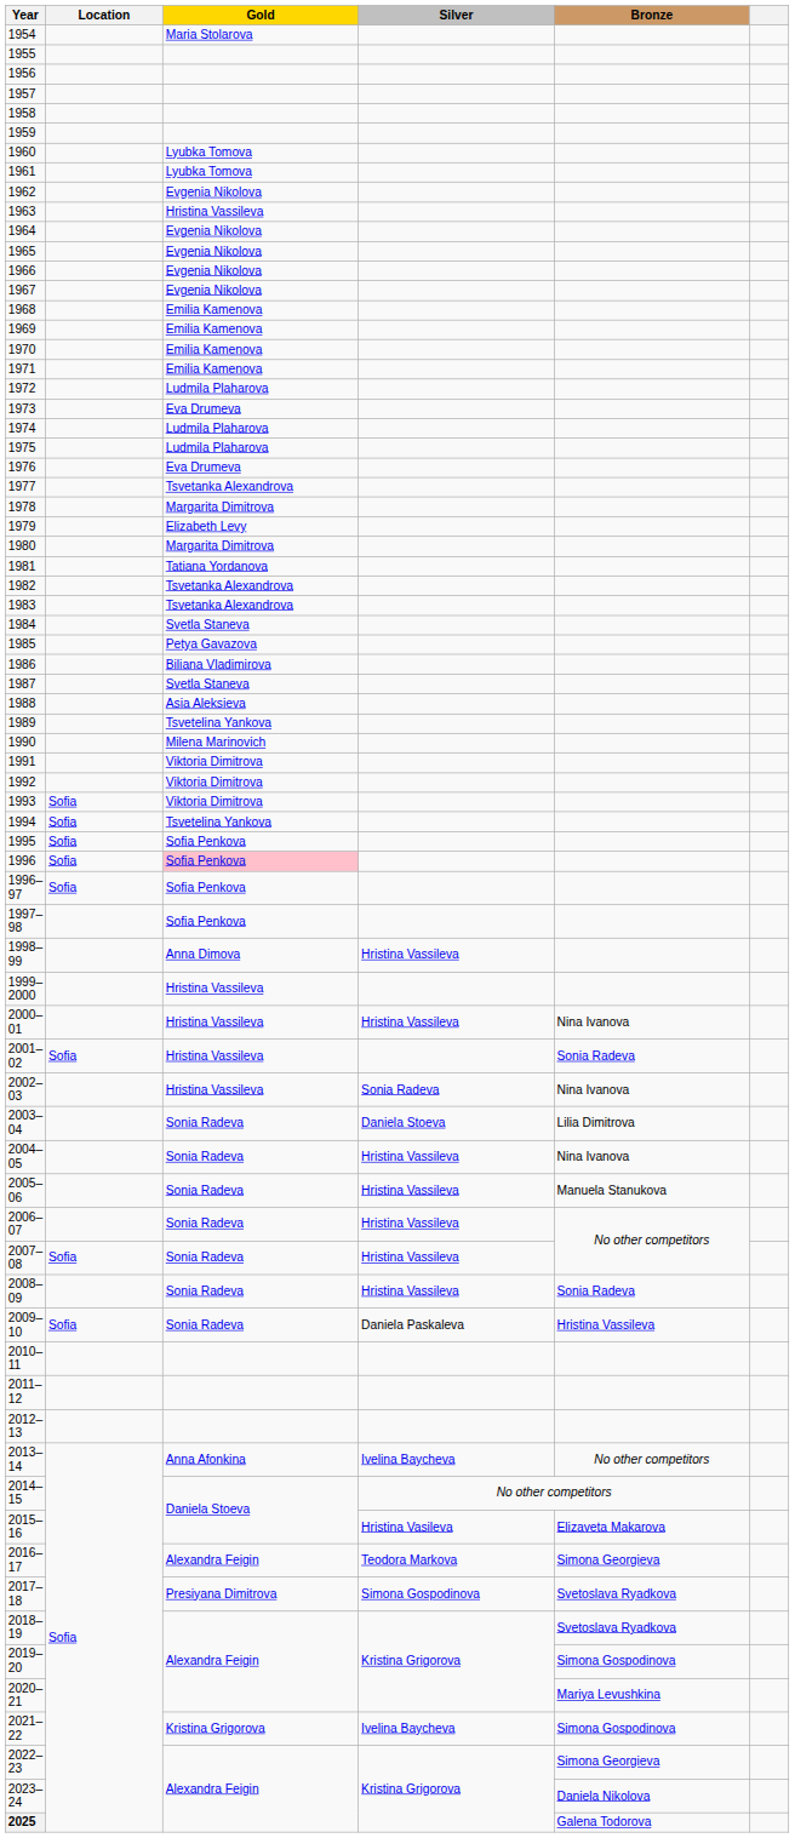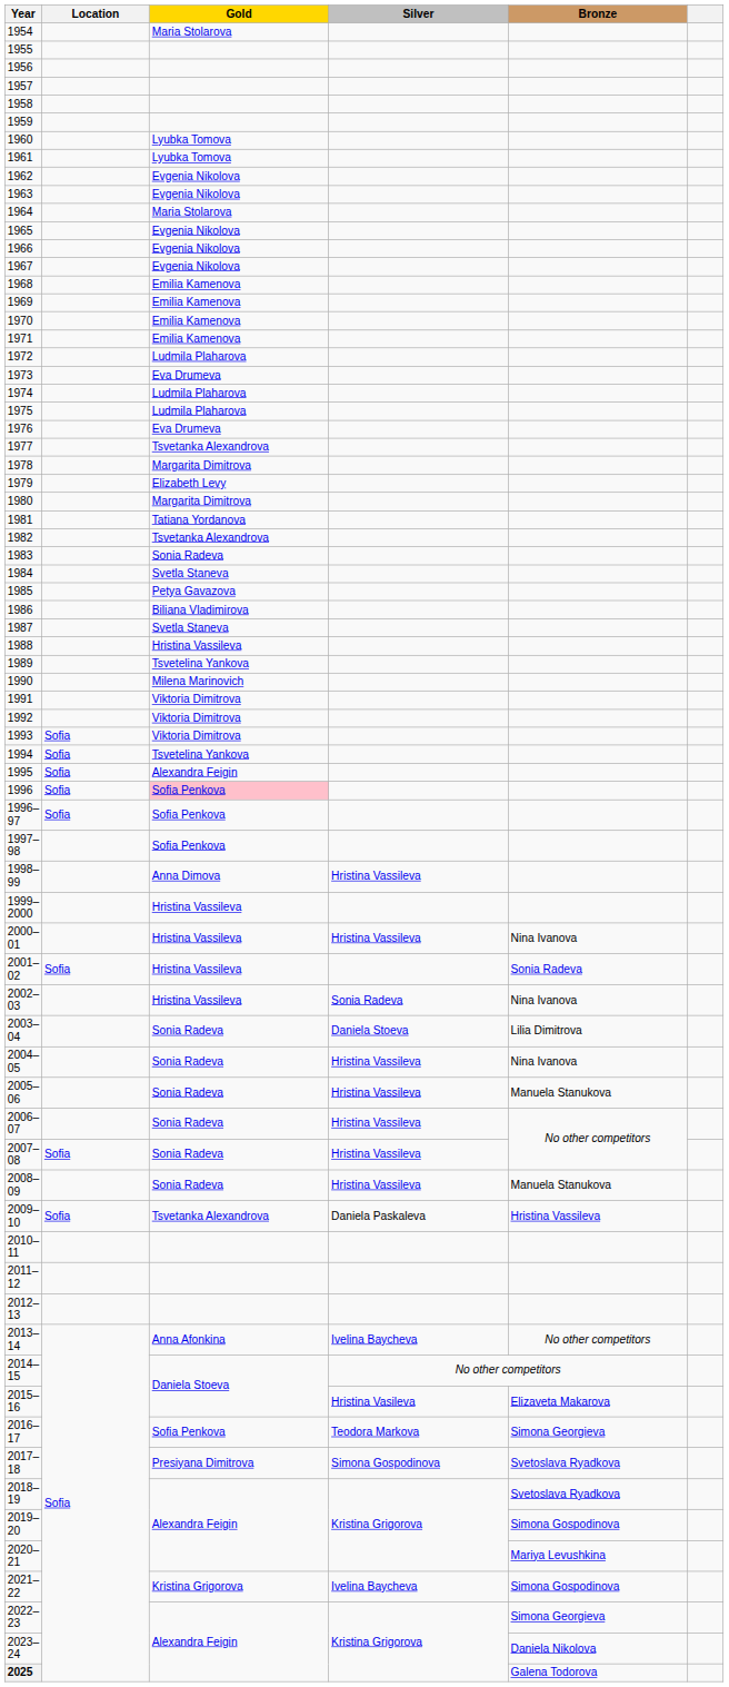 <table class="wikitable unsortable" style="text-align:left; width:80%">
 <tr>
 <th scope="col" style="text-align:center; width:5%">Year</th>
 <th scope="col" style="text-align:center; width:15%">Location</th>
 <td scope="col" style="text-align:center; width:25%; background:gold"><strong>Gold</strong></td>
 <td scope="col" style="text-align:center; width:25%; background:silver"><strong>Silver</strong></td>
 <td scope="col" style="text-align:center; width:25%; background:#c96"><strong>Bronze</strong></td>
 <th scope="col" style="text-align:center; width:5%"></th>
 </tr>
 <tr>
 <td>1954</td>
 <td></td>
 <td><a href='#'>Maria Stolarova</a></td>
 <td></td>
 <td></td>
 <td></td>
 </tr>
 <tr>
 <td>1955</td>
 <td></td>
 <td></td>
 <td></td>
 <td></td>
 <td></td>
 </tr>
 <tr>
 <td>1956</td>
 <td></td>
 <td></td>
 <td></td>
 <td></td>
 <td></td>
 </tr>
 <tr>
 <td>1957</td>
 <td></td>
 <td></td>
 <td></td>
 <td></td>
 <td></td>
 </tr>
 <tr>
 <td>1958</td>
 <td></td>
 <td></td>
 <td></td>
 <td></td>
 <td></td>
 </tr>
 <tr>
 <td>1959</td>
 <td></td>
 <td></td>
 <td></td>
 <td></td>
 <td></td>
 </tr>
 <tr>
 <td>1960</td>
 <td></td>
 <td><a href='#'>Lyubka Tomova</a></td>
 <td></td>
 <td></td>
 <td></td>
 </tr>
 <tr>
 <td>1961</td>
 <td></td>
 <td><a href='#'>Lyubka Tomova</a></td>
 <td></td>
 <td></td>
 <td></td>
 </tr>
 <tr>
 <td>1962</td>
 <td></td>
 <td><a href='#'>Evgenia Nikolova</a></td>
 <td></td>
 <td></td>
 <td></td>
 </tr>
 <tr>
 <td>1963</td>
 <td></td>
-<td><a href='#'>Hristina Vassileva</a></td>
+<td><a href='#'>Evgenia Nikolova</a></td>
 <td></td>
 <td></td>
 <td></td>
 </tr>
 <tr>
 <td>1964</td>
 <td></td>
-<td><a href='#'>Evgenia Nikolova</a></td>
+<td><a href='#'>Maria Stolarova</a></td>
 <td></td>
 <td></td>
 <td></td>
 </tr>
 <tr>
 <td>1965</td>
 <td></td>
 <td><a href='#'>Evgenia Nikolova</a></td>
 <td></td>
 <td></td>
 <td></td>
 </tr>
 <tr>
 <td>1966</td>
 <td></td>
 <td><a href='#'>Evgenia Nikolova</a></td>
 <td></td>
 <td></td>
 <td></td>
 </tr>
 <tr>
 <td>1967</td>
 <td></td>
 <td><a href='#'>Evgenia Nikolova</a></td>
 <td></td>
 <td></td>
 <td></td>
 </tr>
 <tr>
 <td>1968</td>
 <td></td>
 <td><a href='#'>Emilia Kamenova</a></td>
 <td></td>
 <td></td>
 <td></td>
 </tr>
 <tr>
 <td>1969</td>
 <td></td>
 <td><a href='#'>Emilia Kamenova</a></td>
 <td></td>
 <td></td>
 <td></td>
 </tr>
 <tr>
 <td>1970</td>
 <td></td>
 <td><a href='#'>Emilia Kamenova</a></td>
 <td></td>
 <td></td>
 <td></td>
 </tr>
 <tr>
 <td>1971</td>
 <td></td>
 <td><a href='#'>Emilia Kamenova</a></td>
 <td></td>
 <td></td>
 <td></td>
 </tr>
 <tr>
 <td>1972</td>
 <td></td>
 <td><a href='#'>Ludmila Plaharova</a></td>
 <td></td>
 <td></td>
 <td></td>
 </tr>
 <tr>
 <td>1973</td>
 <td></td>
 <td><a href='#'>Eva Drumeva</a></td>
 <td></td>
 <td></td>
 <td></td>
 </tr>
 <tr>
 <td>1974</td>
 <td></td>
 <td><a href='#'>Ludmila Plaharova</a></td>
 <td></td>
 <td></td>
 <td></td>
 </tr>
 <tr>
 <td>1975</td>
 <td></td>
 <td><a href='#'>Ludmila Plaharova</a></td>
 <td></td>
 <td></td>
 <td></td>
 </tr>
 <tr>
 <td>1976</td>
 <td></td>
 <td><a href='#'>Eva Drumeva</a></td>
 <td></td>
 <td></td>
 <td></td>
 </tr>
 <tr>
 <td>1977</td>
 <td></td>
 <td><a href='#'>Tsvetanka Alexandrova</a></td>
 <td></td>
 <td></td>
 <td></td>
 </tr>
 <tr>
 <td>1978</td>
 <td></td>
 <td><a href='#'>Margarita Dimitrova</a></td>
 <td></td>
 <td></td>
 <td></td>
 </tr>
 <tr>
 <td>1979</td>
 <td></td>
 <td><a href='#'>Elizabeth Levy</a></td>
 <td></td>
 <td></td>
 <td></td>
 </tr>
 <tr>
 <td>1980</td>
 <td></td>
 <td><a href='#'>Margarita Dimitrova</a></td>
 <td></td>
 <td></td>
 <td></td>
 </tr>
 <tr>
 <td>1981</td>
 <td></td>
 <td><a href='#'>Tatiana Yordanova</a></td>
 <td></td>
 <td></td>
 <td></td>
 </tr>
 <tr>
 <td>1982</td>
 <td></td>
 <td><a href='#'>Tsvetanka Alexandrova</a></td>
 <td></td>
 <td></td>
 <td></td>
 </tr>
 <tr>
 <td>1983</td>
 <td></td>
-<td><a href='#'>Tsvetanka Alexandrova</a></td>
+<td><a href='#'>Sonia Radeva</a></td>
 <td></td>
 <td></td>
 <td></td>
 </tr>
 <tr>
 <td>1984</td>
 <td></td>
 <td><a href='#'>Svetla Staneva</a></td>
 <td></td>
 <td></td>
 <td></td>
 </tr>
 <tr>
 <td>1985</td>
 <td></td>
 <td><a href='#'>Petya Gavazova</a></td>
 <td></td>
 <td></td>
 <td></td>
 </tr>
 <tr>
 <td>1986</td>
 <td></td>
 <td><a href='#'>Biliana Vladimirova</a></td>
 <td></td>
 <td></td>
 <td></td>
 </tr>
 <tr>
 <td>1987</td>
 <td></td>
 <td><a href='#'>Svetla Staneva</a></td>
 <td></td>
 <td></td>
 <td></td>
 </tr>
 <tr>
 <td>1988</td>
 <td></td>
-<td><a href='#'>Asia Aleksieva</a></td>
+<td><a href='#'>Hristina Vassileva</a></td>
 <td></td>
 <td></td>
 <td></td>
 </tr>
 <tr>
 <td>1989</td>
 <td></td>
 <td><a href='#'>Tsvetelina Yankova</a></td>
 <td></td>
 <td></td>
 <td></td>
 </tr>
 <tr>
 <td>1990</td>
 <td></td>
 <td><a href='#'>Milena Marinovich</a></td>
 <td></td>
 <td></td>
 <td></td>
 </tr>
 <tr>
 <td>1991</td>
 <td></td>
 <td><a href='#'>Viktoria Dimitrova</a></td>
 <td></td>
 <td></td>
 <td></td>
 </tr>
 <tr>
 <td>1992</td>
 <td></td>
 <td><a href='#'>Viktoria Dimitrova</a></td>
 <td></td>
 <td></td>
 <td></td>
 </tr>
 <tr>
 <td>1993</td>
 <td><a href='#'>Sofia</a></td>
 <td><a href='#'>Viktoria Dimitrova</a></td>
 <td></td>
 <td></td>
 <td></td>
 </tr>
 <tr>
 <td>1994</td>
 <td><a href='#'>Sofia</a></td>
 <td><a href='#'>Tsvetelina Yankova</a></td>
 <td></td>
 <td></td>
 <td></td>
 </tr>
 <tr>
 <td>1995</td>
 <td><a href='#'>Sofia</a></td>
-<td><a href='#'>Sofia Penkova</a></td>
+<td><a href='#'>Alexandra Feigin</a></td>
 <td></td>
 <td></td>
 <td></td>
 </tr>
 <tr>
 <td>1996</td>
 <td><a href='#'>Sofia</a></td>
 <td style="background: pink;"><a href='#'>Sofia Penkova</a></td>
 <td></td>
 <td></td>
 <td></td>
 </tr>
 <tr>
 <td>1996–97</td>
 <td><a href='#'>Sofia</a></td>
 <td><a href='#'>Sofia Penkova</a></td>
 <td></td>
 <td></td>
 <td></td>
 </tr>
 <tr>
 <td>1997–98</td>
 <td></td>
 <td><a href='#'>Sofia Penkova</a></td>
 <td></td>
 <td></td>
 <td></td>
 </tr>
 <tr>
 <td>1998–99</td>
 <td></td>
 <td><a href='#'>Anna Dimova</a></td>
 <td><a href='#'>Hristina Vassileva</a></td>
 <td></td>
 <td></td>
 </tr>
 <tr>
 <td>1999–2000</td>
 <td></td>
 <td><a href='#'>Hristina Vassileva</a></td>
 <td></td>
 <td></td>
 <td></td>
 </tr>
 <tr>
 <td>2000–01</td>
 <td></td>
 <td><a href='#'>Hristina Vassileva</a></td>
 <td><a href='#'>Hristina Vassileva</a></td>
 <td>Nina Ivanova</td>
 <td></td>
 </tr>
 <tr>
 <td>2001–02</td>
 <td><a href='#'>Sofia</a></td>
 <td><a href='#'>Hristina Vassileva</a></td>
 <td></td>
 <td><a href='#'>Sonia Radeva</a></td>
 <td></td>
 </tr>
 <tr>
 <td>2002–03</td>
 <td></td>
 <td><a href='#'>Hristina Vassileva</a></td>
 <td><a href='#'>Sonia Radeva</a></td>
 <td>Nina Ivanova</td>
 <td></td>
 </tr>
 <tr>
 <td>2003–04</td>
 <td></td>
 <td><a href='#'>Sonia Radeva</a></td>
 <td><a href='#'>Daniela Stoeva</a></td>
 <td>Lilia Dimitrova</td>
 <td></td>
 </tr>
 <tr>
 <td>2004–05</td>
 <td></td>
 <td><a href='#'>Sonia Radeva</a></td>
 <td><a href='#'>Hristina Vassileva</a></td>
 <td>Nina Ivanova</td>
 <td></td>
 </tr>
 <tr>
 <td>2005–06</td>
 <td></td>
 <td><a href='#'>Sonia Radeva</a></td>
 <td><a href='#'>Hristina Vassileva</a></td>
 <td>Manuela Stanukova</td>
 <td></td>
 </tr>
 <tr>
 <td>2006–07</td>
 <td></td>
 <td><a href='#'>Sonia Radeva</a></td>
 <td><a href='#'>Hristina Vassileva</a></td>
 <td rowspan="2" align="center"><em>No other competitors</em></td>
 <td></td>
 </tr>
 <tr>
 <td>2007–08</td>
 <td><a href='#'>Sofia</a></td>
 <td><a href='#'>Sonia Radeva</a></td>
 <td><a href='#'>Hristina Vassileva</a></td>
 <td></td>
 </tr>
 <tr>
 <td>2008–09</td>
 <td></td>
 <td><a href='#'>Sonia Radeva</a></td>
 <td><a href='#'>Hristina Vassileva</a></td>
-<td><a href='#'>Sonia Radeva</a></td>
+<td>Manuela Stanukova</td>
 <td></td>
 </tr>
 <tr>
 <td>2009–10</td>
 <td><a href='#'>Sofia</a></td>
-<td><a href='#'>Sonia Radeva</a></td>
+<td><a href='#'>Tsvetanka Alexandrova</a></td>
 <td>Daniela Paskaleva</td>
 <td><a href='#'>Hristina Vassileva</a></td>
 <td></td>
 </tr>
 <tr>
 <td>2010–11</td>
 <td></td>
 <td></td>
 <td></td>
 <td></td>
 <td></td>
 </tr>
 <tr>
 <td>2011–12</td>
 <td></td>
 <td></td>
 <td></td>
 <td></td>
 <td></td>
 </tr>
 <tr>
 <td>2012–13</td>
 <td></td>
 <td></td>
 <td></td>
 <td></td>
 <td></td>
 </tr>
 <tr>
 <td>2013–14</td>
 <td rowspan="12"><a href='#'>Sofia</a></td>
 <td><a href='#'>Anna Afonkina</a></td>
 <td><a href='#'>Ivelina Baycheva</a></td>
 <td align=center><em>No other competitors</em></td>
 <td></td>
 </tr>
 <tr>
 <td>2014–15</td>
 <td rowspan="2"><a href='#'>Daniela Stoeva</a></td>
 <td colspan=2 align=center><em>No other competitors</em></td>
 <td></td>
 </tr>
 <tr>
 <td>2015–16</td>
 <td><a href='#'>Hristina Vasileva</a></td>
 <td><a href='#'>Elizaveta Makarova</a></td>
 <td></td>
 </tr>
 <tr>
 <td>2016–17</td>
-<td><a href='#'>Alexandra Feigin</a></td>
+<td><a href='#'>Sofia Penkova</a></td>
 <td><a href='#'>Teodora Markova</a></td>
 <td><a href='#'>Simona Georgieva</a></td>
 <td></td>
 </tr>
 <tr>
 <td>2017–18</td>
 <td><a href='#'>Presiyana Dimitrova</a></td>
 <td><a href='#'>Simona Gospodinova</a></td>
 <td><a href='#'>Svetoslava Ryadkova</a></td>
 <td></td>
 </tr>
 <tr>
 <td>2018–19</td>
 <td rowspan="3"><a href='#'>Alexandra Feigin</a></td>
 <td rowspan="3"><a href='#'>Kristina Grigorova</a></td>
 <td><a href='#'>Svetoslava Ryadkova</a></td>
 <td></td>
 </tr>
 <tr>
 <td>2019–20</td>
 <td><a href='#'>Simona Gospodinova</a></td>
 <td></td>
 </tr>
 <tr>
 <td>2020–21</td>
 <td><a href='#'>Mariya Levushkina</a></td>
 <td></td>
 </tr>
 <tr>
 <td>2021–22</td>
 <td><a href='#'>Kristina Grigorova</a></td>
 <td><a href='#'>Ivelina Baycheva</a></td>
 <td><a href='#'>Simona Gospodinova</a></td>
 <td></td>
 </tr>
 <tr>
 <td>2022–23</td>
 <td rowspan="3"><a href='#'>Alexandra Feigin</a></td>
 <td rowspan="3"><a href='#'>Kristina Grigorova</a></td>
 <td><a href='#'>Simona Georgieva</a></td>
 <td></td>
 </tr>
 <tr>
 <td>2023–24</td>
 <td><a href='#'>Daniela Nikolova</a></td>
 <td></td>
 </tr>
 <tr>
 <th scope="row" style="text-align:left">2025</th>
 <td><a href='#'>Galena Todorova</a></td>
 <td></td>
 </tr>
 </table>
